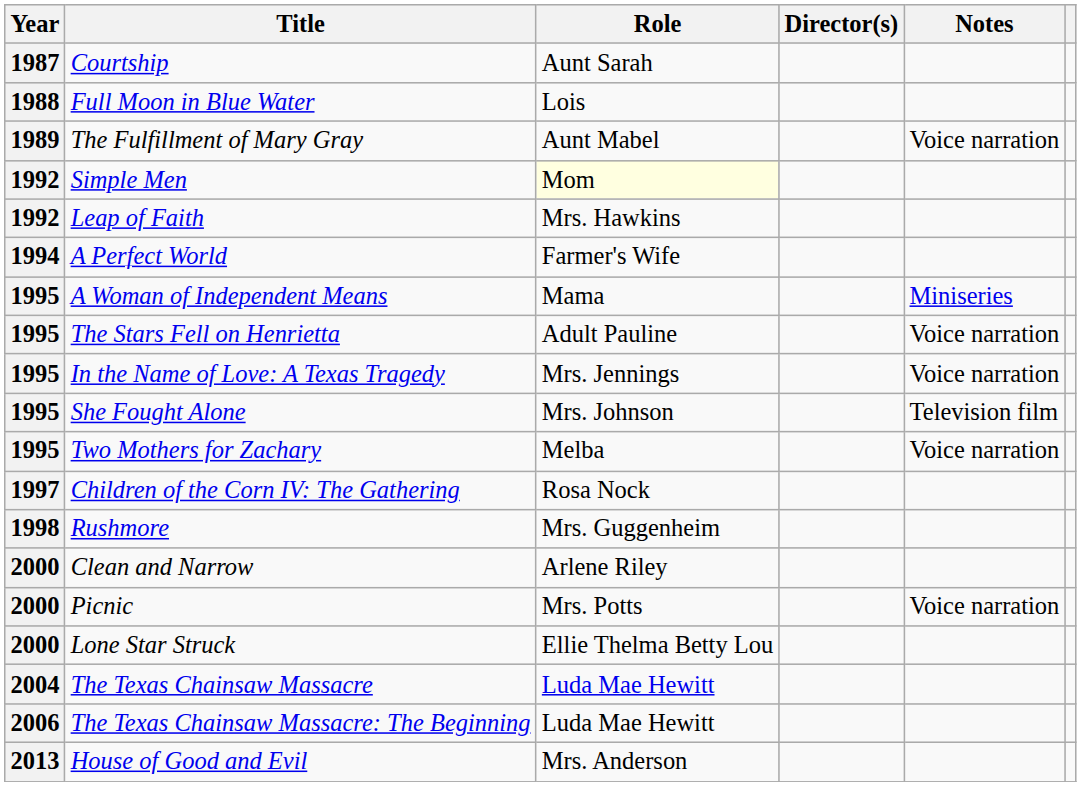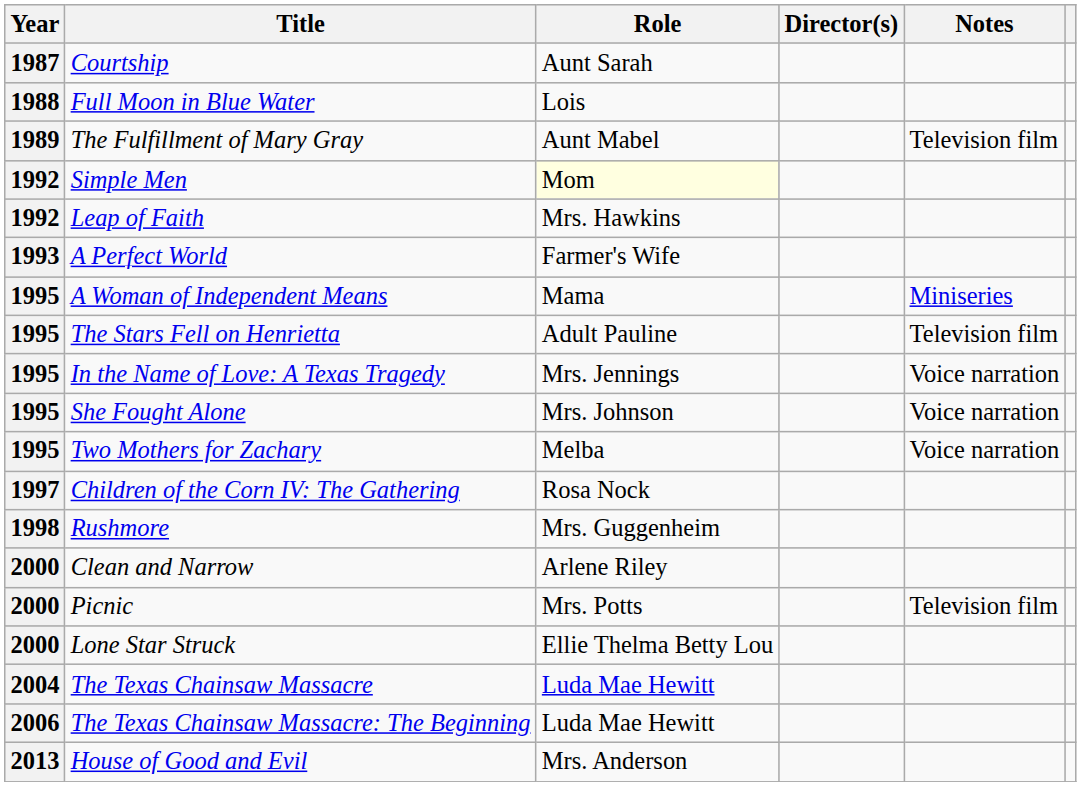 <table class="wikitable plainrowheaders sortable" style="margin-right: 0;">
 <tr>
 <th scope="col">Year</th>
 <th scope="col">Title</th>
 <th scope="col">Role</th>
 <th scope="col">Director(s)</th>
 <th scope="col" class="unsortable">Notes</th>
 <th scope="col" class="unsortable"></th>
 </tr>
 <tr>
 <th scope="row">1987</th>
 <td><em><a href='#'>Courtship</a></em></td>
 <td>Aunt Sarah</td>
 <td></td>
 <td></td>
 <td style="text-align:center;"></td>
 </tr>
 <tr>
 <th scope="row">1988</th>
 <td><em><a href='#'>Full Moon in Blue Water</a></em></td>
 <td>Lois</td>
 <td></td>
 <td></td>
 <td style="text-align:center;"></td>
 </tr>
 <tr>
 <th scope="row">1989</th>
 <td data-sort-value="Fulfillment Mary Gray"><em>The Fulfillment of Mary Gray</em></td>
 <td>Aunt Mabel</td>
 <td></td>
-<td>Voice narration</td>
+<td>Television film</td>
 <td style="text-align:center;"></td>
 </tr>
 <tr>
 <th scope="row">1992</th>
 <td><em><a href='#'>Simple Men</a></em></td>
 <td style="background: lightyellow;">Mom</td>
 <td></td>
 <td></td>
 <td style="text-align:center;"></td>
 </tr>
 <tr>
 <th scope="row">1992</th>
 <td><em><a href='#'>Leap of Faith</a></em></td>
 <td>Mrs. Hawkins</td>
 <td></td>
 <td></td>
 <td style="text-align:center;"></td>
 </tr>
 <tr>
-<th scope="row">1994</th>
+<th scope="row">1993</th>
 <td data-sort-value="Perfect World"><em><a href='#'>A Perfect World</a></em></td>
 <td>Farmer's Wife</td>
 <td></td>
 <td></td>
 <td style="text-align:center;"></td>
 </tr>
 <tr>
 <th scope="row">1995</th>
 <td><em><a href='#'>A Woman of Independent Means</a></em></td>
 <td>Mama</td>
 <td></td>
 <td><a href='#'>Miniseries</a></td>
 <td style="text-align:center;"></td>
 </tr>
 <tr>
 <th scope="row">1995</th>
 <td data-sort-value="Stars Fell"><em><a href='#'>The Stars Fell on Henrietta</a></em></td>
 <td>Adult Pauline</td>
 <td></td>
-<td>Voice narration</td>
+<td>Television film</td>
 <td style="text-align:center;"></td>
 </tr>
 <tr>
 <th scope="row">1995</th>
 <td><em><a href='#'>In the Name of Love: A Texas Tragedy</a></em></td>
 <td>Mrs. Jennings</td>
 <td></td>
 <td>Voice narration</td>
 <td style="text-align:center;"></td>
 </tr>
 <tr>
 <th scope="row">1995</th>
 <td><em><a href='#'>She Fought Alone</a></em></td>
 <td>Mrs. Johnson</td>
 <td></td>
-<td>Television film</td>
+<td>Voice narration</td>
 <td style="text-align:center;"></td>
 </tr>
 <tr>
 <th scope="row">1995</th>
 <td><em><a href='#'>Two Mothers for Zachary</a></em></td>
 <td>Melba</td>
 <td></td>
 <td>Voice narration</td>
 <td style="text-align:center;"></td>
 </tr>
 <tr>
 <th scope="row">1997</th>
 <td><em><a href='#'>Children of the Corn IV: The Gathering</a></em></td>
 <td>Rosa Nock</td>
 <td></td>
 <td></td>
 <td style="text-align:center;"></td>
 </tr>
 <tr>
 <th scope="row">1998</th>
 <td><em><a href='#'>Rushmore</a></em></td>
 <td>Mrs. Guggenheim</td>
 <td></td>
 <td></td>
 <td style="text-align:center;"></td>
 </tr>
 <tr>
 <th scope="row">2000</th>
 <td><em>Clean and Narrow</em></td>
 <td>Arlene Riley</td>
 <td></td>
 <td></td>
 <td style="text-align:center;"></td>
 </tr>
 <tr>
 <th scope="row">2000</th>
 <td><em>Picnic</em></td>
 <td>Mrs. Potts</td>
 <td></td>
-<td>Voice narration</td>
+<td>Television film</td>
 <td style="text-align:center;"></td>
 </tr>
 <tr>
 <th scope="row">2000</th>
 <td><em>Lone Star Struck</em></td>
 <td>Ellie Thelma Betty Lou</td>
 <td></td>
 <td></td>
 <td style="text-align:center;"></td>
 </tr>
 <tr>
 <th scope="row">2004</th>
 <td data-sort-value="Texas Chainsaw"><em><a href='#'>The Texas Chainsaw Massacre</a></em></td>
 <td><a href='#'>Luda Mae Hewitt</a></td>
 <td></td>
 <td></td>
 <td style="text-align:center;"></td>
 </tr>
 <tr>
 <th scope="row">2006</th>
 <td data-sort-value="Texas Chainsaw Beginning"><em><a href='#'>The Texas Chainsaw Massacre: The Beginning</a></em></td>
 <td>Luda Mae Hewitt</td>
 <td></td>
 <td></td>
 <td style="text-align:center;"></td>
 </tr>
 <tr>
 <th scope="row">2013</th>
 <td><em><a href='#'>House of Good and Evil</a></em></td>
 <td>Mrs. Anderson</td>
 <td></td>
 <td></td>
 <td style="text-align:center;"></td>
 </tr>
 <tr>
 </tr>
 </table>
